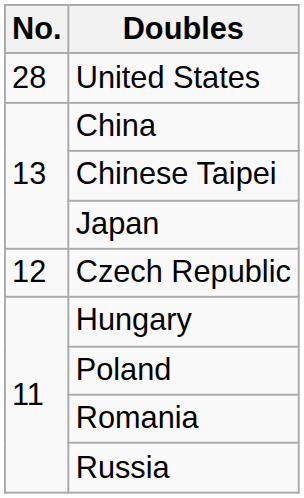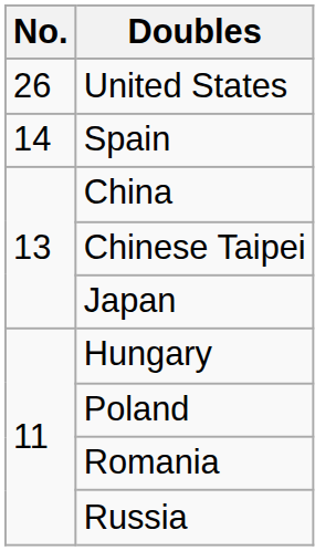 <table class="wikitable nowrap" style="white-space:nowrap;">
 <tr>
 <th>No.</th>
 <th>Doubles</th>
 </tr>
 <tr>
-<td>28</td>
+<td>26</td>
 <td> United States</td>
+</tr>
+<tr>
+<td>14</td>
+<td> Spain</td>
 </tr>
 <tr>
 <td rowspan="3">13</td>
 <td> China</td>
 </tr>
 <tr>
 <td> Chinese Taipei</td>
 </tr>
 <tr>
 <td> Japan</td>
-</tr>
-<tr>
-<td>12</td>
-<td> Czech Republic</td>
 </tr>
 <tr>
 <td rowspan="4">11</td>
 <td> Hungary</td>
 </tr>
 <tr>
 <td> Poland</td>
 </tr>
 <tr>
 <td> Romania</td>
 </tr>
 <tr>
 <td> Russia</td>
 </tr>
 </table>
